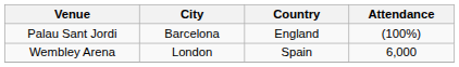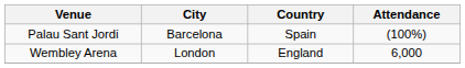 <table class="wikitable" style="text-align:center">
 <tr>
 <th style="width:170px;">Venue</th>
 <th style="width:130px;">City</th>
 <th style="width:130px;">Country</th>
 <th style="width:130px;">Attendance</th>
 </tr>
 <tr>
 <td>Palau Sant Jordi</td>
 <td>Barcelona</td>
-<td>England</td>
+<td>Spain</td>
 <td>(100%)</td>
 </tr>
 <tr>
 <td>Wembley Arena</td>
 <td>London</td>
-<td>Spain</td>
+<td>England</td>
 <td>6,000</td>
 </tr>
 <tr>
 </tr>
 </table>
